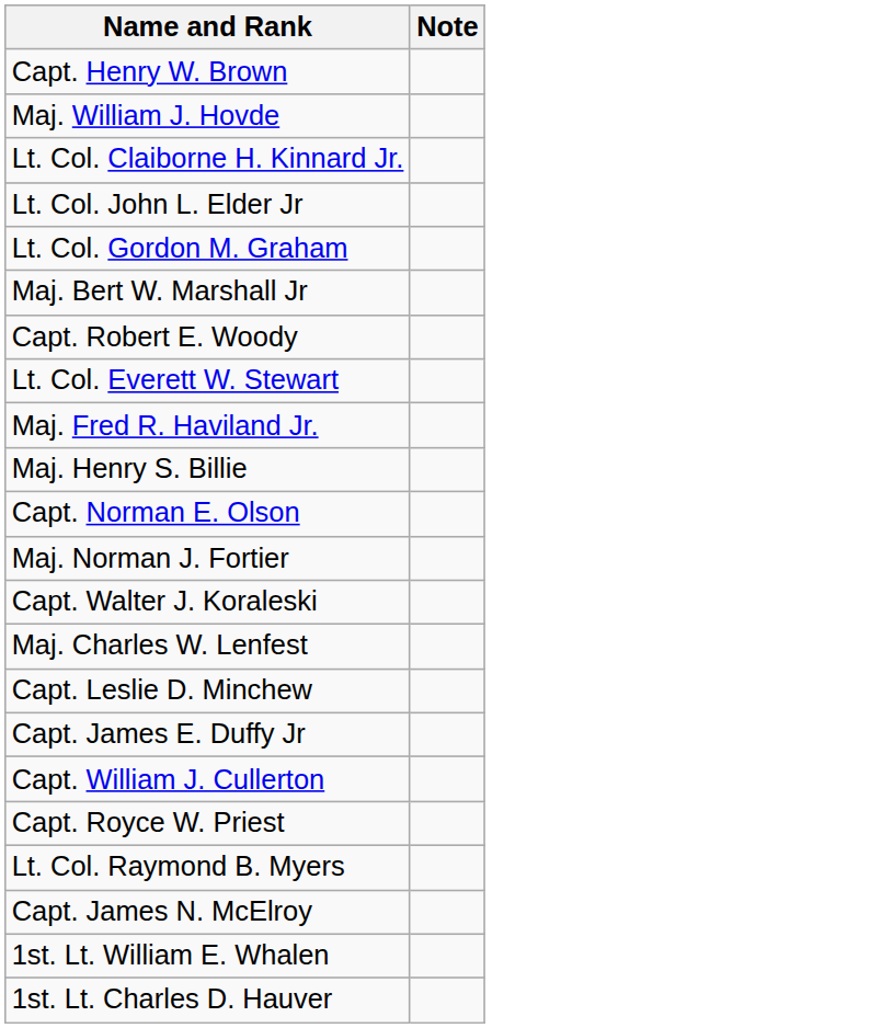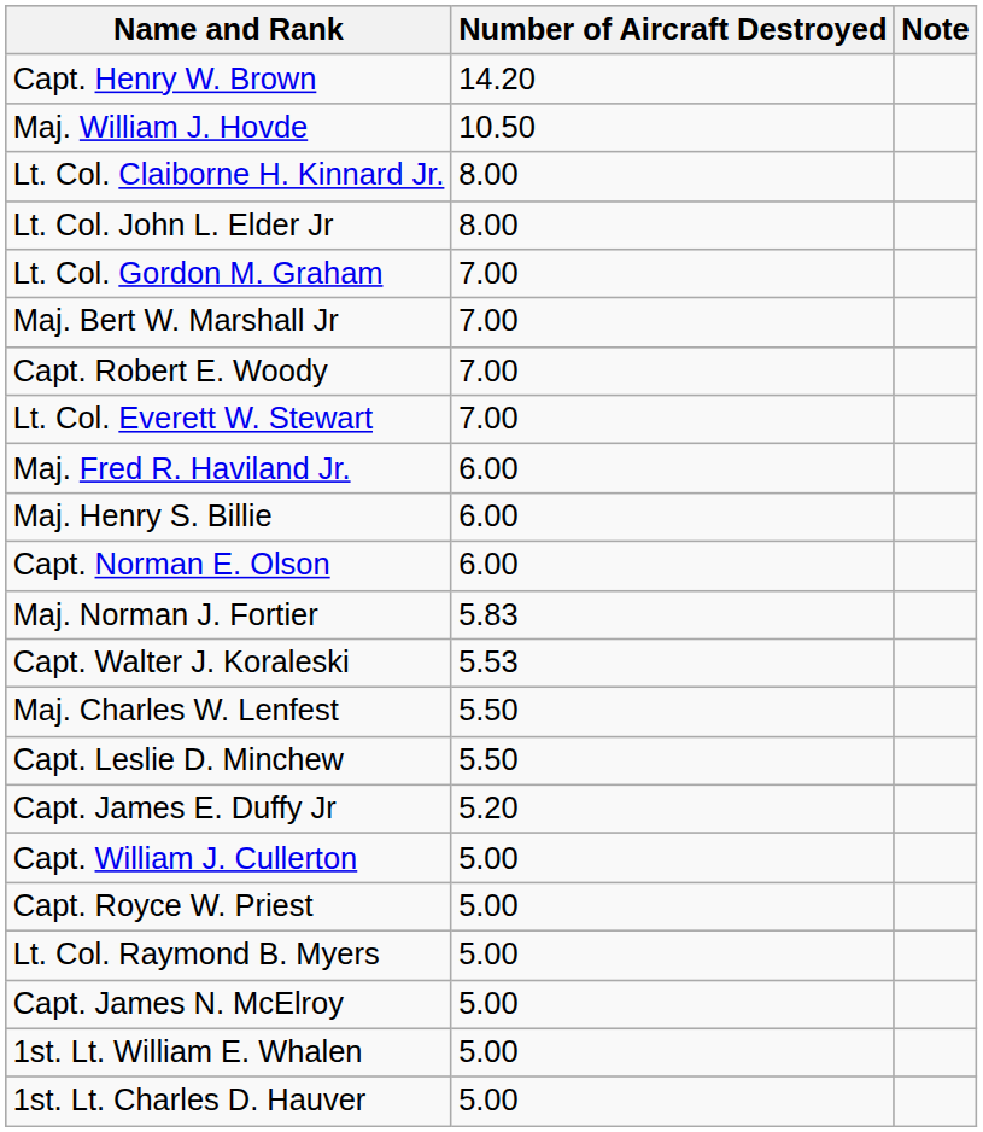 <table class="wikitable sortable">
 <tr>
 <th>Name and Rank</th>
+<th>Number of Aircraft Destroyed</th>
 <th>Note</th>
 </tr>
 <tr>
 <td>Capt. <a href='#'>Henry W. Brown</a></td>
+<td>14.20</td>
 <td></td>
 </tr>
 <tr>
 <td>Maj. <a href='#'>William J. Hovde</a></td>
+<td>10.50</td>
 <td></td>
 </tr>
 <tr>
 <td>Lt. Col. <a href='#'>Claiborne H. Kinnard Jr.</a></td>
+<td>8.00</td>
 <td></td>
 </tr>
 <tr>
 <td>Lt. Col. John L. Elder Jr</td>
+<td>8.00</td>
 <td></td>
 </tr>
 <tr>
 <td>Lt. Col. <a href='#'>Gordon M. Graham</a></td>
+<td>7.00</td>
 <td></td>
 </tr>
 <tr>
 <td>Maj. Bert W. Marshall Jr</td>
+<td>7.00</td>
 <td></td>
 </tr>
 <tr>
 <td>Capt. Robert E. Woody</td>
+<td>7.00</td>
 <td></td>
 </tr>
 <tr>
 <td>Lt. Col. <a href='#'>Everett W. Stewart</a></td>
+<td>7.00</td>
 <td></td>
 </tr>
 <tr>
 <td>Maj. <a href='#'>Fred R. Haviland Jr.</a></td>
+<td>6.00</td>
 <td></td>
 </tr>
 <tr>
 <td>Maj. Henry S. Billie</td>
+<td>6.00</td>
 <td></td>
 </tr>
 <tr>
 <td>Capt. <a href='#'>Norman E. Olson</a></td>
+<td>6.00</td>
 <td></td>
 </tr>
 <tr>
 <td>Maj. Norman J. Fortier</td>
+<td>5.83</td>
 <td></td>
 </tr>
 <tr>
 <td>Capt. Walter J. Koraleski</td>
+<td>5.53</td>
 <td></td>
 </tr>
 <tr>
 <td>Maj. Charles W. Lenfest</td>
+<td>5.50</td>
 <td></td>
 </tr>
 <tr>
 <td>Capt. Leslie D. Minchew</td>
+<td>5.50</td>
 <td></td>
 </tr>
 <tr>
 <td>Capt. James E. Duffy Jr</td>
+<td>5.20</td>
 <td></td>
 </tr>
 <tr>
 <td>Capt. <a href='#'>William J. Cullerton</a></td>
+<td>5.00</td>
 <td></td>
 </tr>
 <tr>
 <td>Capt. Royce W. Priest</td>
+<td>5.00</td>
 <td></td>
 </tr>
 <tr>
 <td>Lt. Col. Raymond B. Myers</td>
+<td>5.00</td>
 <td></td>
 </tr>
 <tr>
 <td>Capt. James N. McElroy</td>
+<td>5.00</td>
 <td></td>
 </tr>
 <tr>
 <td>1st. Lt. William E. Whalen</td>
+<td>5.00</td>
 <td></td>
 </tr>
 <tr>
 <td>1st. Lt. Charles D. Hauver</td>
+<td>5.00</td>
 <td></td>
 </tr>
 </table>
